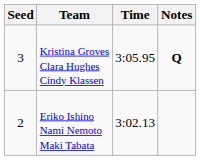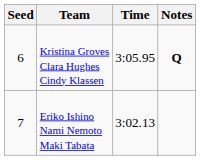 <table class="wikitable" style="text-align:center">
 <tr>
 <th>Seed</th>
 <th>Team</th>
 <th>Time</th>
 <th>Notes</th>
 </tr>
 <tr>
-<td>3</td>
+<td>6</td>
 <td align="left"><small><br><a href='#'>Kristina Groves</a><br><a href='#'>Clara Hughes</a><br><a href='#'>Cindy Klassen</a></small></td>
 <td>3:05.95</td>
 <td><strong>Q</strong></td>
 </tr>
 <tr>
-<td>2</td>
+<td>7</td>
 <td align="left"><small><br><a href='#'>Eriko Ishino</a><br><a href='#'>Nami Nemoto</a><br><a href='#'>Maki Tabata</a></small></td>
 <td>3:02.13</td>
 <td></td>
 </tr>
 </table>
